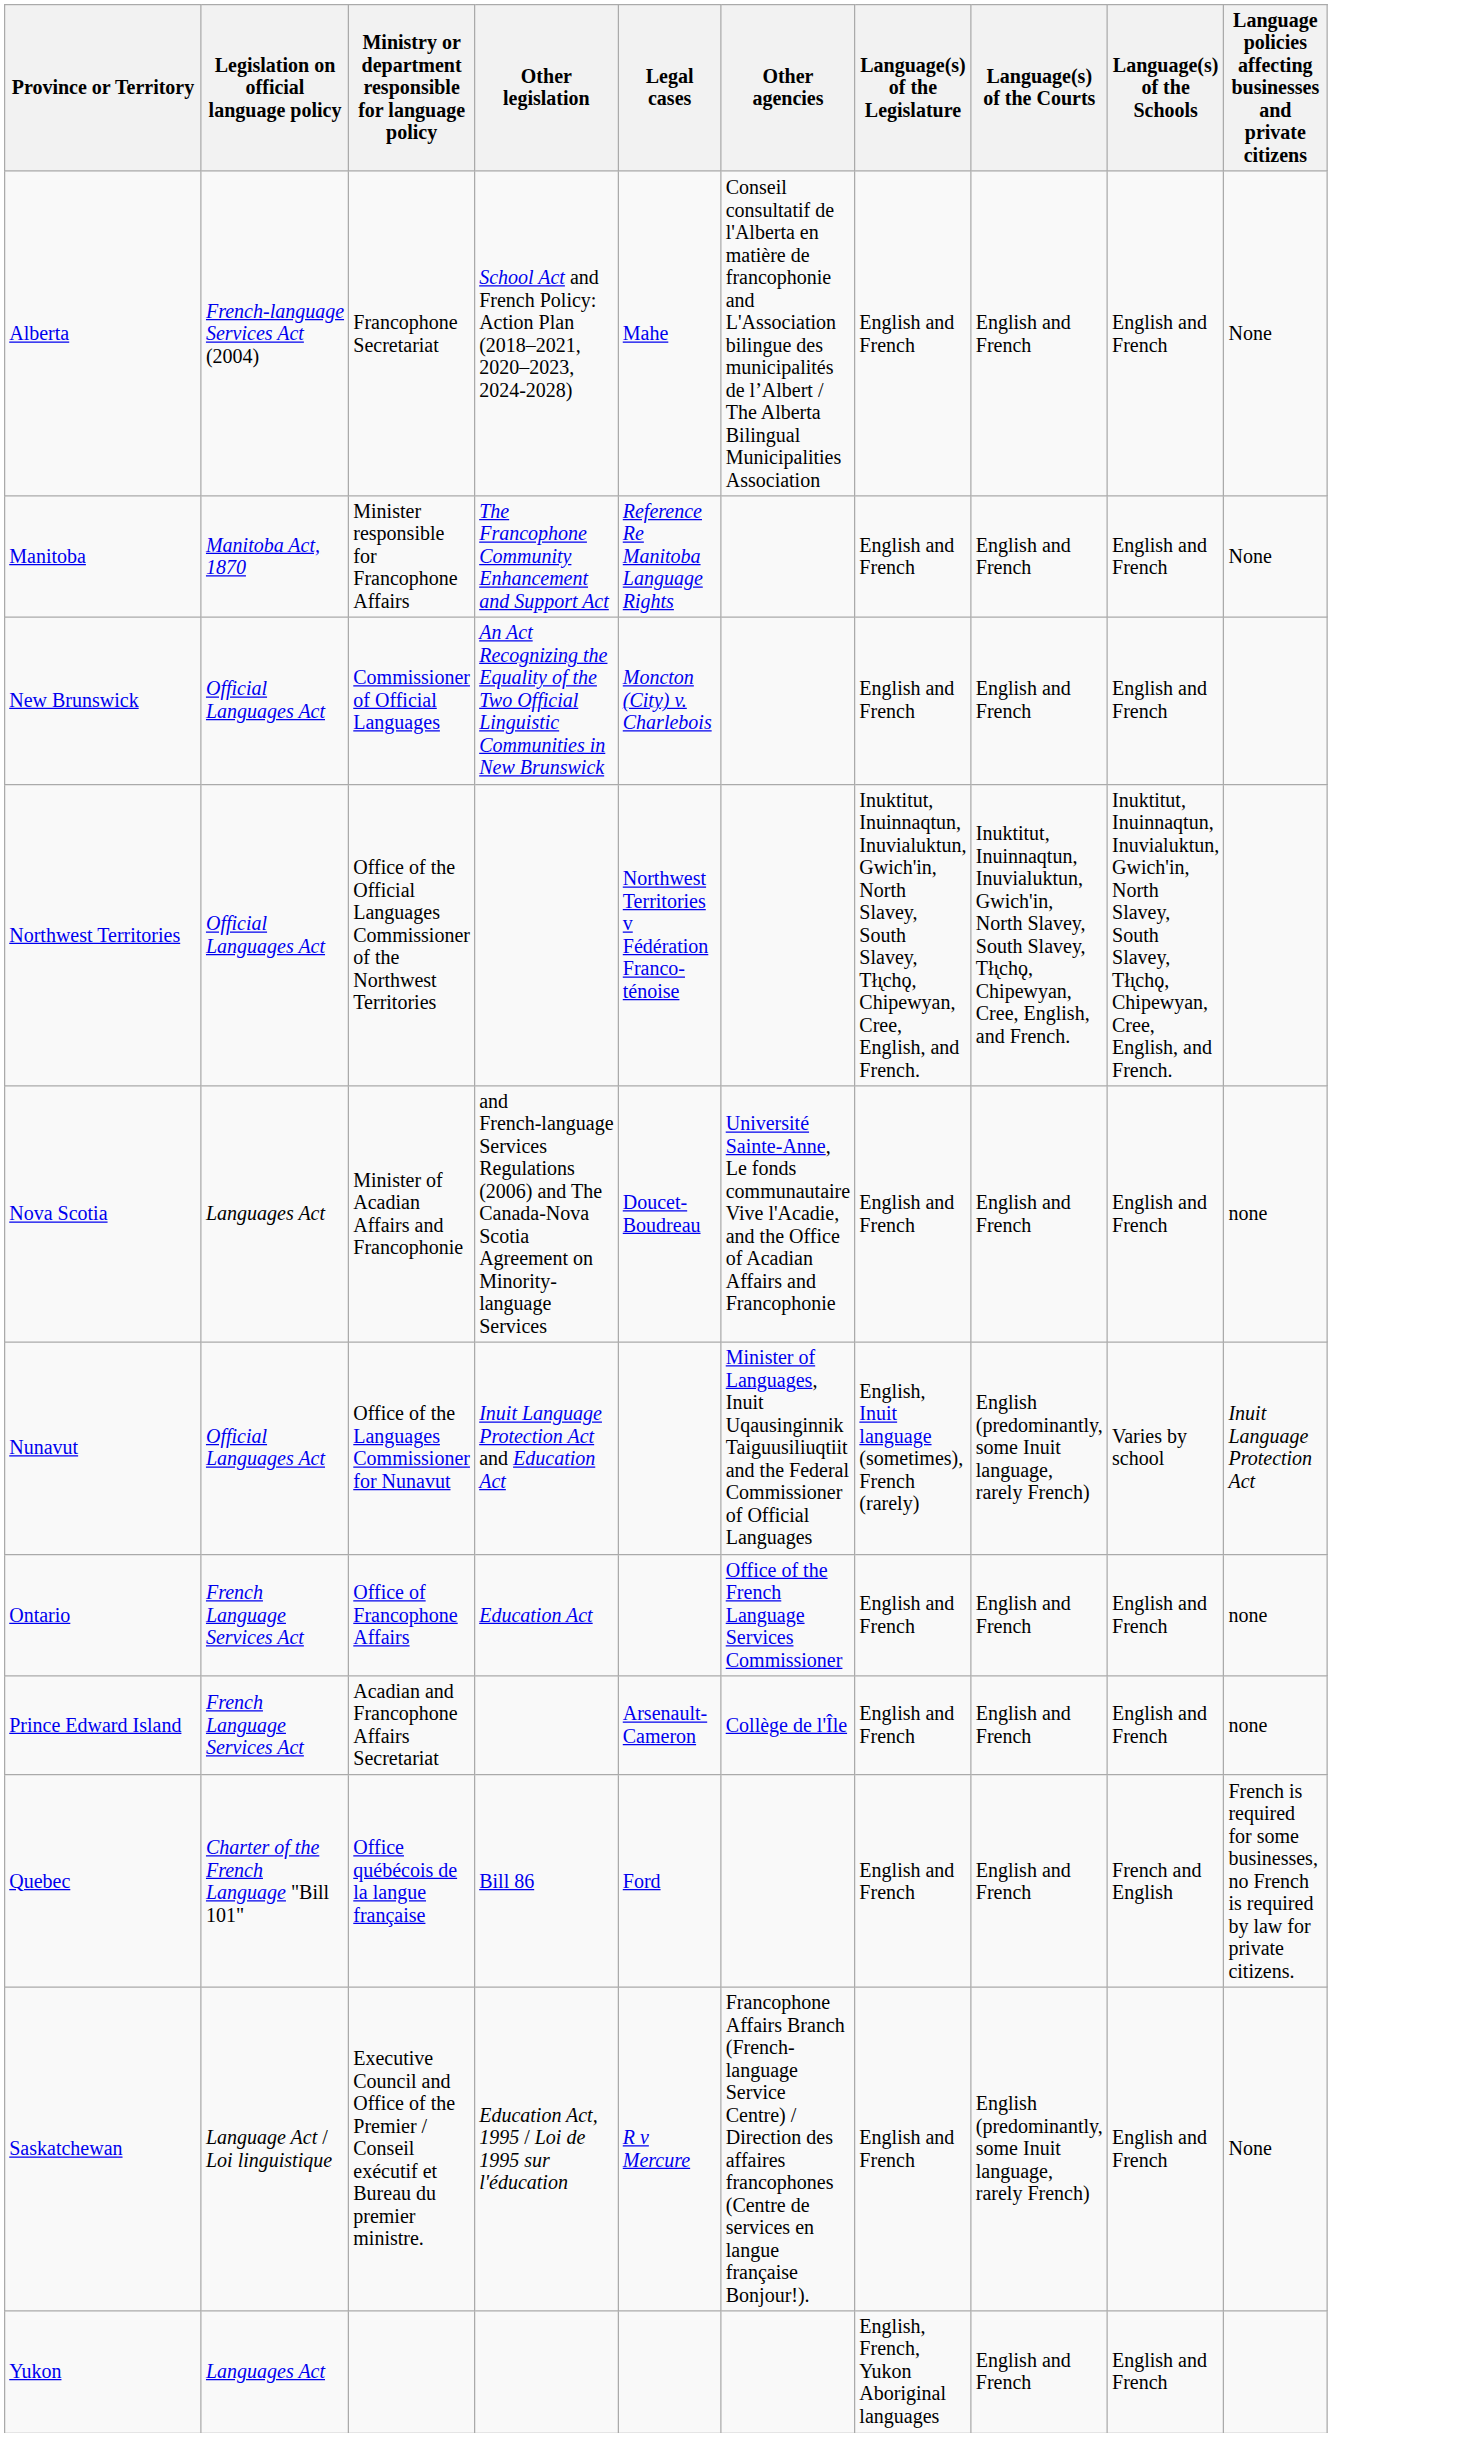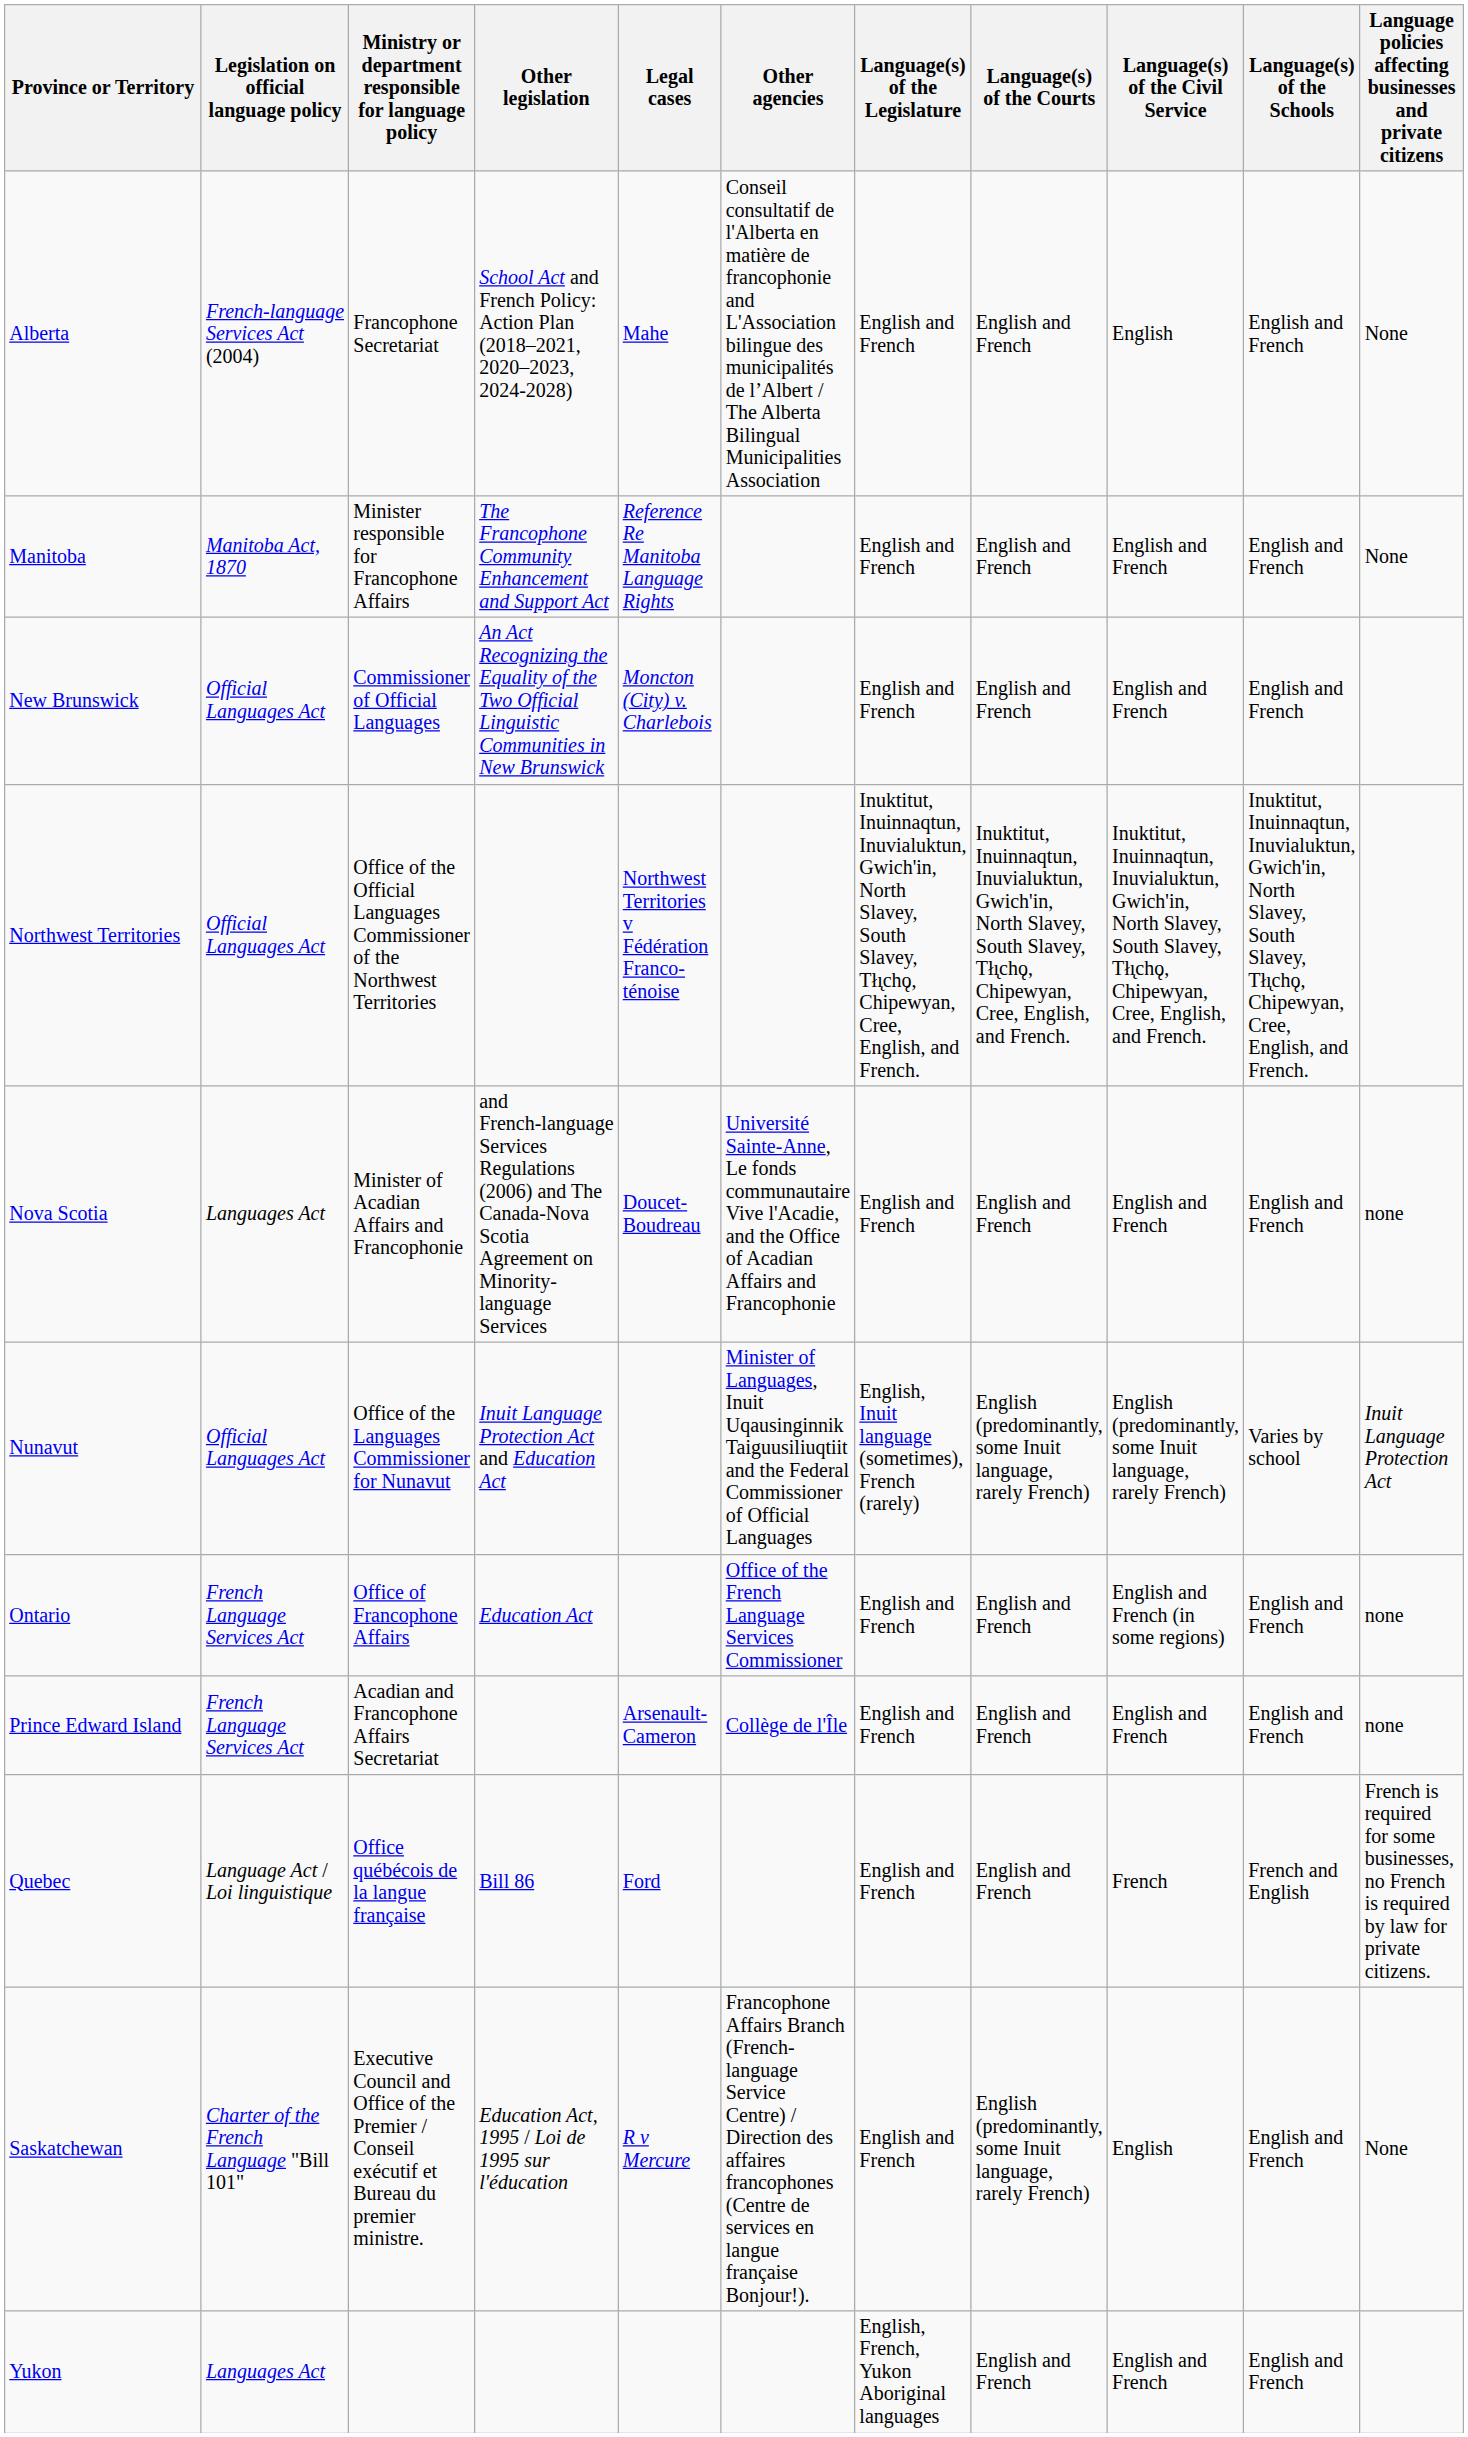 <table class="wikitable sortable">
 <tr>
 <th width=150>Province or Territory</th>
 <th style="text-align:center; width:75px;">Legislation on official language policy</th>
 <th style="text-align:center; width:75px;">Ministry or department responsible for language policy</th>
 <th style="text-align:center; width:75px;">Other legislation</th>
 <th style="text-align:center; width:75px;">Legal cases</th>
 <th style="text-align:center; width:75px;">Other agencies</th>
 <th style="text-align:center; width:75px;">Language(s) of the Legislature</th>
 <th style="text-align:center; width:75px;">Language(s) of the Courts</th>
+<th style="text-align:center; width:75px;">Language(s) of the Civil Service</th>
 <th style="text-align:center; width:75px;">Language(s) of the Schools</th>
 <th style="text-align:center; width:75px;">Language policies affecting businesses and private citizens</th>
 </tr>
 <tr>
 <td><a href='#'>Alberta</a></td>
 <td><em><a href='#'>French‑language Services Act</a></em> (2004)</td>
 <td>Francophone Secretariat</td>
 <td><em><a href='#'>School Act</a></em> and French Policy: Action Plan (2018–2021, 2020–2023, 2024-2028)</td>
 <td><a href='#'>Mahe</a></td>
 <td>Conseil consultatif de l'Alberta en matière de francophonie and L'Association bilingue des municipalités de l’Albert / The Alberta Bilingual Municipalities Association</td>
 <td>English and French</td>
 <td>English and French</td>
+<td>English</td>
 <td>English and French</td>
 <td>None</td>
 </tr>
 <tr>
 <td><a href='#'>Manitoba</a></td>
 <td><em><a href='#'>Manitoba Act, 1870</a></em></td>
 <td>Minister responsible for Francophone Affairs</td>
 <td><em><a href='#'>The Francophone Community Enhancement and Support Act</a></em></td>
 <td><em><a href='#'>Reference Re Manitoba Language Rights</a></em></td>
 <td></td>
+<td>English and French</td>
 <td>English and French</td>
 <td>English and French</td>
 <td>English and French</td>
 <td>None</td>
 </tr>
 <tr>
 <td><a href='#'>New Brunswick</a></td>
 <td><em><a href='#'>Official Languages Act</a></em></td>
 <td><a href='#'>Commissioner of Official Languages</a></td>
 <td><em><a href='#'>An Act Recognizing the Equality of the Two Official Linguistic Communities in New Brunswick</a></em></td>
 <td><em><a href='#'>Moncton (City) v. Charlebois</a></em></td>
 <td></td>
 <td>English and French</td>
 <td>English and French</td>
 <td>English and French</td>
+<td>English and French</td>
 <td></td>
 </tr>
 <tr>
 <td><a href='#'>Northwest Territories</a></td>
 <td><em><a href='#'>Official Languages Act</a></em></td>
 <td>Office of the Official Languages Commissioner of the Northwest Territories</td>
 <td></td>
 <td><a href='#'>Northwest Territories v Fédération Franco-ténoise</a></td>
 <td></td>
+<td>Inuktitut, Inuinnaqtun, Inuvialuktun, Gwich'in, North Slavey, South Slavey, Tłı̨chǫ, Chipewyan, Cree, English, and French.</td>
 <td>Inuktitut, Inuinnaqtun, Inuvialuktun, Gwich'in, North Slavey, South Slavey, Tłı̨chǫ, Chipewyan, Cree, English, and French.</td>
 <td>Inuktitut, Inuinnaqtun, Inuvialuktun, Gwich'in, North Slavey, South Slavey, Tłı̨chǫ, Chipewyan, Cree, English, and French.</td>
 <td>Inuktitut, Inuinnaqtun, Inuvialuktun, Gwich'in, North Slavey, South Slavey, Tłı̨chǫ, Chipewyan, Cree, English, and French.</td>
 <td></td>
 </tr>
 <tr>
 <td><a href='#'>Nova Scotia</a></td>
 <td><em>Languages Act</em></td>
 <td>Minister of Acadian Affairs and Francophonie</td>
 <td>and French‑language Services Regulations (2006) and The Canada-Nova Scotia Agreement on Minority-language Services</td>
 <td><a href='#'>Doucet-Boudreau</a></td>
 <td><a href='#'>Université Sainte-Anne</a>, Le fonds communautaire Vive l'Acadie, and the Office of Acadian Affairs and Francophonie</td>
 <td>English and French</td>
 <td>English and French</td>
 <td>English and French</td>
+<td>English and French</td>
 <td>none</td>
 </tr>
 <tr>
 <td><a href='#'>Nunavut</a></td>
 <td><em><a href='#'>Official Languages Act</a></em></td>
 <td>Office of the <a href='#'>Languages Commissioner for Nunavut</a></td>
 <td><em><a href='#'>Inuit Language Protection Act</a></em> and <em><a href='#'>Education Act</a></em></td>
 <td></td>
 <td><a href='#'>Minister of Languages</a>, Inuit Uqausinginnik Taiguusiliuqtiit and the Federal Commissioner of Official Languages</td>
 <td>English, <a href='#'>Inuit language</a> (sometimes), French (rarely)</td>
+<td>English (predominantly, some Inuit language, rarely French)</td>
 <td>English (predominantly, some Inuit language, rarely French)</td>
 <td>Varies by school</td>
 <td><em>Inuit Language Protection Act</em></td>
 </tr>
 <tr>
 <td><a href='#'>Ontario</a></td>
 <td><em><a href='#'>French Language Services Act</a></em></td>
 <td><a href='#'>Office of Francophone Affairs</a></td>
 <td><em><a href='#'>Education Act</a></em></td>
 <td></td>
 <td><a href='#'>Office of the French Language Services Commissioner</a></td>
 <td>English and French</td>
 <td>English and French</td>
+<td>English and French (in some regions)</td>
 <td>English and French</td>
 <td>none</td>
 </tr>
 <tr>
 <td><a href='#'>Prince Edward Island</a></td>
 <td><em><a href='#'>French Language Services Act</a></em></td>
 <td>Acadian and Francophone Affairs Secretariat</td>
 <td></td>
 <td><a href='#'>Arsenault-Cameron</a></td>
 <td><a href='#'>Collège de l'Île</a></td>
 <td>English and French</td>
 <td>English and French</td>
 <td>English and French</td>
+<td>English and French</td>
 <td>none</td>
 </tr>
 <tr>
 <td><a href='#'>Quebec</a></td>
-<td><em><a href='#'>Charter of the French Language</a></em> "Bill 101"</td>
+<td><em>Language Act</em> / <em>Loi linguistique</em></td>
 <td><a href='#'>Office québécois de la langue française</a></td>
 <td><a href='#'>Bill 86</a></td>
 <td><a href='#'>Ford</a></td>
 <td></td>
 <td>English and French</td>
 <td>English and French</td>
+<td>French</td>
 <td>French and English</td>
 <td>French is required for some businesses, no French is required by law for private citizens.</td>
 </tr>
 <tr>
 <td><a href='#'>Saskatchewan</a></td>
-<td><em>Language Act</em> / <em>Loi linguistique</em></td>
+<td><em><a href='#'>Charter of the French Language</a></em> "Bill 101"</td>
 <td>Executive Council and Office of the Premier / Conseil exécutif et Bureau du premier ministre.</td>
 <td><em>Education Act, 1995</em> / <em>Loi de 1995 sur l'éducation</em></td>
 <td><em><a href='#'>R v Mercure</a></em></td>
 <td>Francophone Affairs Branch (French-language Service Centre) / Direction des affaires francophones (Centre de services en langue française Bonjour!).</td>
 <td>English and French</td>
 <td>English (predominantly, some Inuit language, rarely French)</td>
+<td>English</td>
 <td>English and French</td>
 <td>None</td>
 </tr>
 <tr>
 <td><a href='#'>Yukon</a></td>
 <td><em><a href='#'>Languages Act</a></em></td>
 <td></td>
 <td></td>
 <td></td>
 <td></td>
 <td>English, French, Yukon Aboriginal languages</td>
 <td>English and French</td>
 <td>English and French</td>
+<td>English and French</td>
 <td></td>
 </tr>
 </table>
